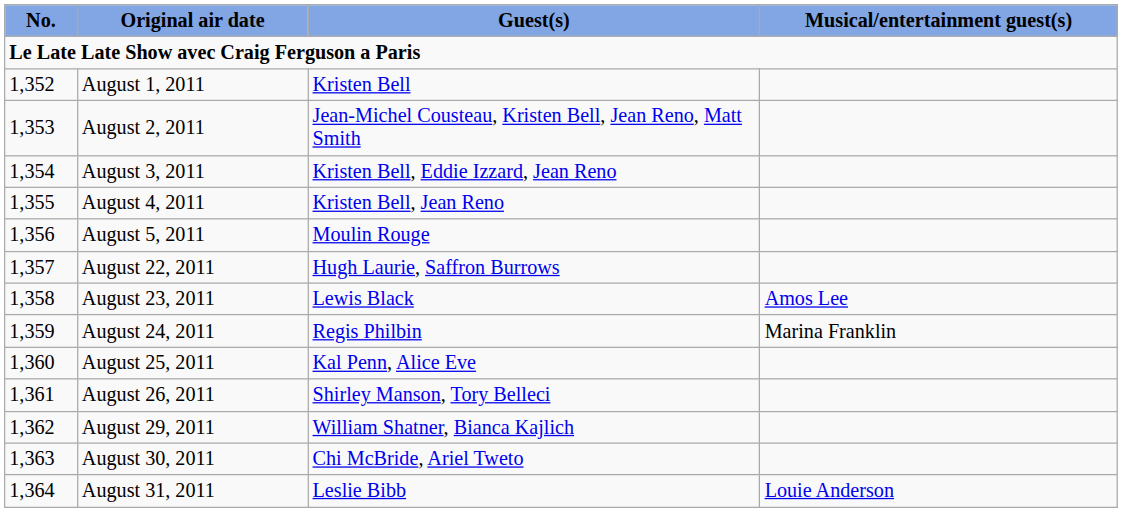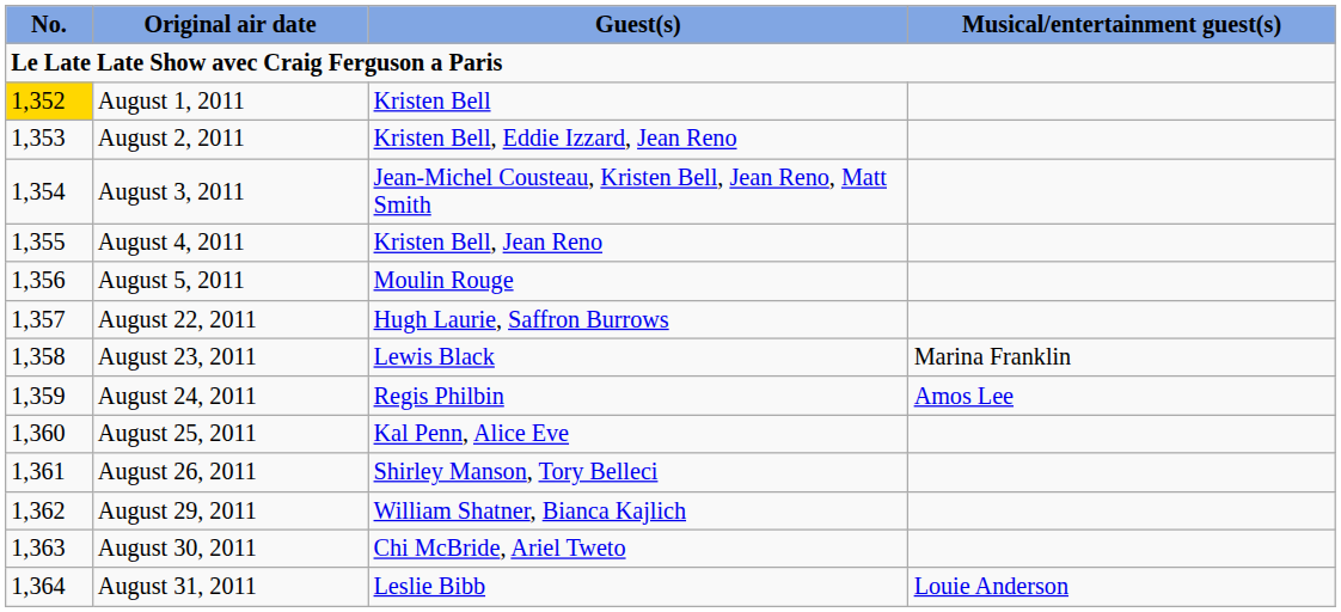 <table class="wikitable plainrowheaders" style="width:100%;">
 <tr>
 <th style="width:50px; background:#81a6e3;">No.</th>
 <th style="width:175px; background:#81a6e3;">Original air date</th>
 <th style="width:350px; background:#81a6e3;">Guest(s)</th>
 <th style="width:275px; background:#81a6e3;">Musical/entertainment guest(s)</th>
 </tr>
 <tr>
 <td colspan="4"><strong>Le Late Late Show avec Craig Ferguson a Paris</strong></td>
 </tr>
 <tr>
-<td>1,352</td>
+<td style="background: gold;">1,352</td>
 <td>August 1, 2011</td>
 <td><a href='#'>Kristen Bell</a></td>
 <td></td>
 </tr>
 <tr>
 <td>1,353</td>
 <td>August 2, 2011</td>
-<td><a href='#'>Jean-Michel Cousteau</a>, <a href='#'>Kristen Bell</a>, <a href='#'>Jean Reno</a>, <a href='#'>Matt Smith</a></td>
+<td><a href='#'>Kristen Bell</a>, <a href='#'>Eddie Izzard</a>, <a href='#'>Jean Reno</a></td>
 <td></td>
 </tr>
 <tr>
 <td>1,354</td>
 <td>August 3, 2011</td>
-<td><a href='#'>Kristen Bell</a>, <a href='#'>Eddie Izzard</a>, <a href='#'>Jean Reno</a></td>
+<td><a href='#'>Jean-Michel Cousteau</a>, <a href='#'>Kristen Bell</a>, <a href='#'>Jean Reno</a>, <a href='#'>Matt Smith</a></td>
 <td></td>
 </tr>
 <tr>
 <td>1,355</td>
 <td>August 4, 2011</td>
 <td><a href='#'>Kristen Bell</a>, <a href='#'>Jean Reno</a></td>
 <td></td>
 </tr>
 <tr>
 <td>1,356</td>
 <td>August 5, 2011</td>
 <td><a href='#'>Moulin Rouge</a></td>
 <td></td>
 </tr>
 <tr>
 <td>1,357</td>
 <td>August 22, 2011</td>
 <td><a href='#'>Hugh Laurie</a>, <a href='#'>Saffron Burrows</a></td>
 <td></td>
 </tr>
 <tr>
 <td>1,358</td>
 <td>August 23, 2011</td>
 <td><a href='#'>Lewis Black</a></td>
-<td><a href='#'>Amos Lee</a></td>
+<td>Marina Franklin</td>
 </tr>
 <tr>
 <td>1,359</td>
 <td>August 24, 2011</td>
 <td><a href='#'>Regis Philbin</a></td>
-<td>Marina Franklin</td>
+<td><a href='#'>Amos Lee</a></td>
 </tr>
 <tr>
 <td>1,360</td>
 <td>August 25, 2011</td>
 <td><a href='#'>Kal Penn</a>, <a href='#'>Alice Eve</a></td>
 <td></td>
 </tr>
 <tr>
 <td>1,361</td>
 <td>August 26, 2011</td>
 <td><a href='#'>Shirley Manson</a>, <a href='#'>Tory Belleci</a></td>
 <td></td>
 </tr>
 <tr>
 <td>1,362</td>
 <td>August 29, 2011</td>
 <td><a href='#'>William Shatner</a>, <a href='#'>Bianca Kajlich</a></td>
 <td></td>
 </tr>
 <tr>
 <td>1,363</td>
 <td>August 30, 2011</td>
 <td><a href='#'>Chi McBride</a>, <a href='#'>Ariel Tweto</a></td>
 <td></td>
 </tr>
 <tr>
 <td>1,364</td>
 <td>August 31, 2011</td>
 <td><a href='#'>Leslie Bibb</a></td>
 <td><a href='#'>Louie Anderson</a></td>
 </tr>
 </table>
